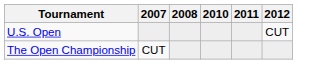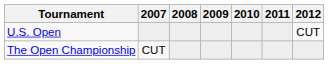 <table class="wikitable" style="font-size:95%;text-align:center;">
 <tr>
 <th>Tournament</th>
 <th>2007</th>
 <th>2008</th>
+<th>2009</th>
 <th>2010</th>
 <th>2011</th>
 <th>2012</th>
 </tr>
 <tr>
 <td align=left><a href='#'>U.S. Open</a></td>
+<td style="background:#eeeeee;"></td>
 <td style="background:#eeeeee;"></td>
 <td style="background:#eeeeee;"></td>
 <td style="background:#eeeeee;"></td>
 <td style="background:#eeeeee;"></td>
 <td>CUT</td>
 </tr>
 <tr>
 <td align=left><a href='#'>The Open Championship</a></td>
 <td>CUT</td>
 <td style="background:#eeeeee;"></td>
 <td style="background:#eeeeee;"></td>
 <td style="background:#eeeeee;"></td>
 <td style="background:#eeeeee;"></td>
+<td style="background:#eeeeee;"></td>
 </tr>
 </table>
